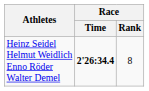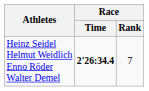 <table class="wikitable" border="1" style="font-size:90%">
 <tr>
 <th rowspan=2>Athletes</th>
 <th colspan=2>Race</th>
 </tr>
 <tr>
 <th>Time</th>
 <th>Rank</th>
 </tr>
 <tr>
 <td><a href='#'>Heinz Seidel</a><br><a href='#'>Helmut Weidlich</a><br><a href='#'>Enno Röder</a><br><a href='#'>Walter Demel</a></td>
 <td align=center><strong>2'26:34.4</strong></td>
-<td align=center>8</td>
+<td align=center>7</td>
 </tr>
 </table>
